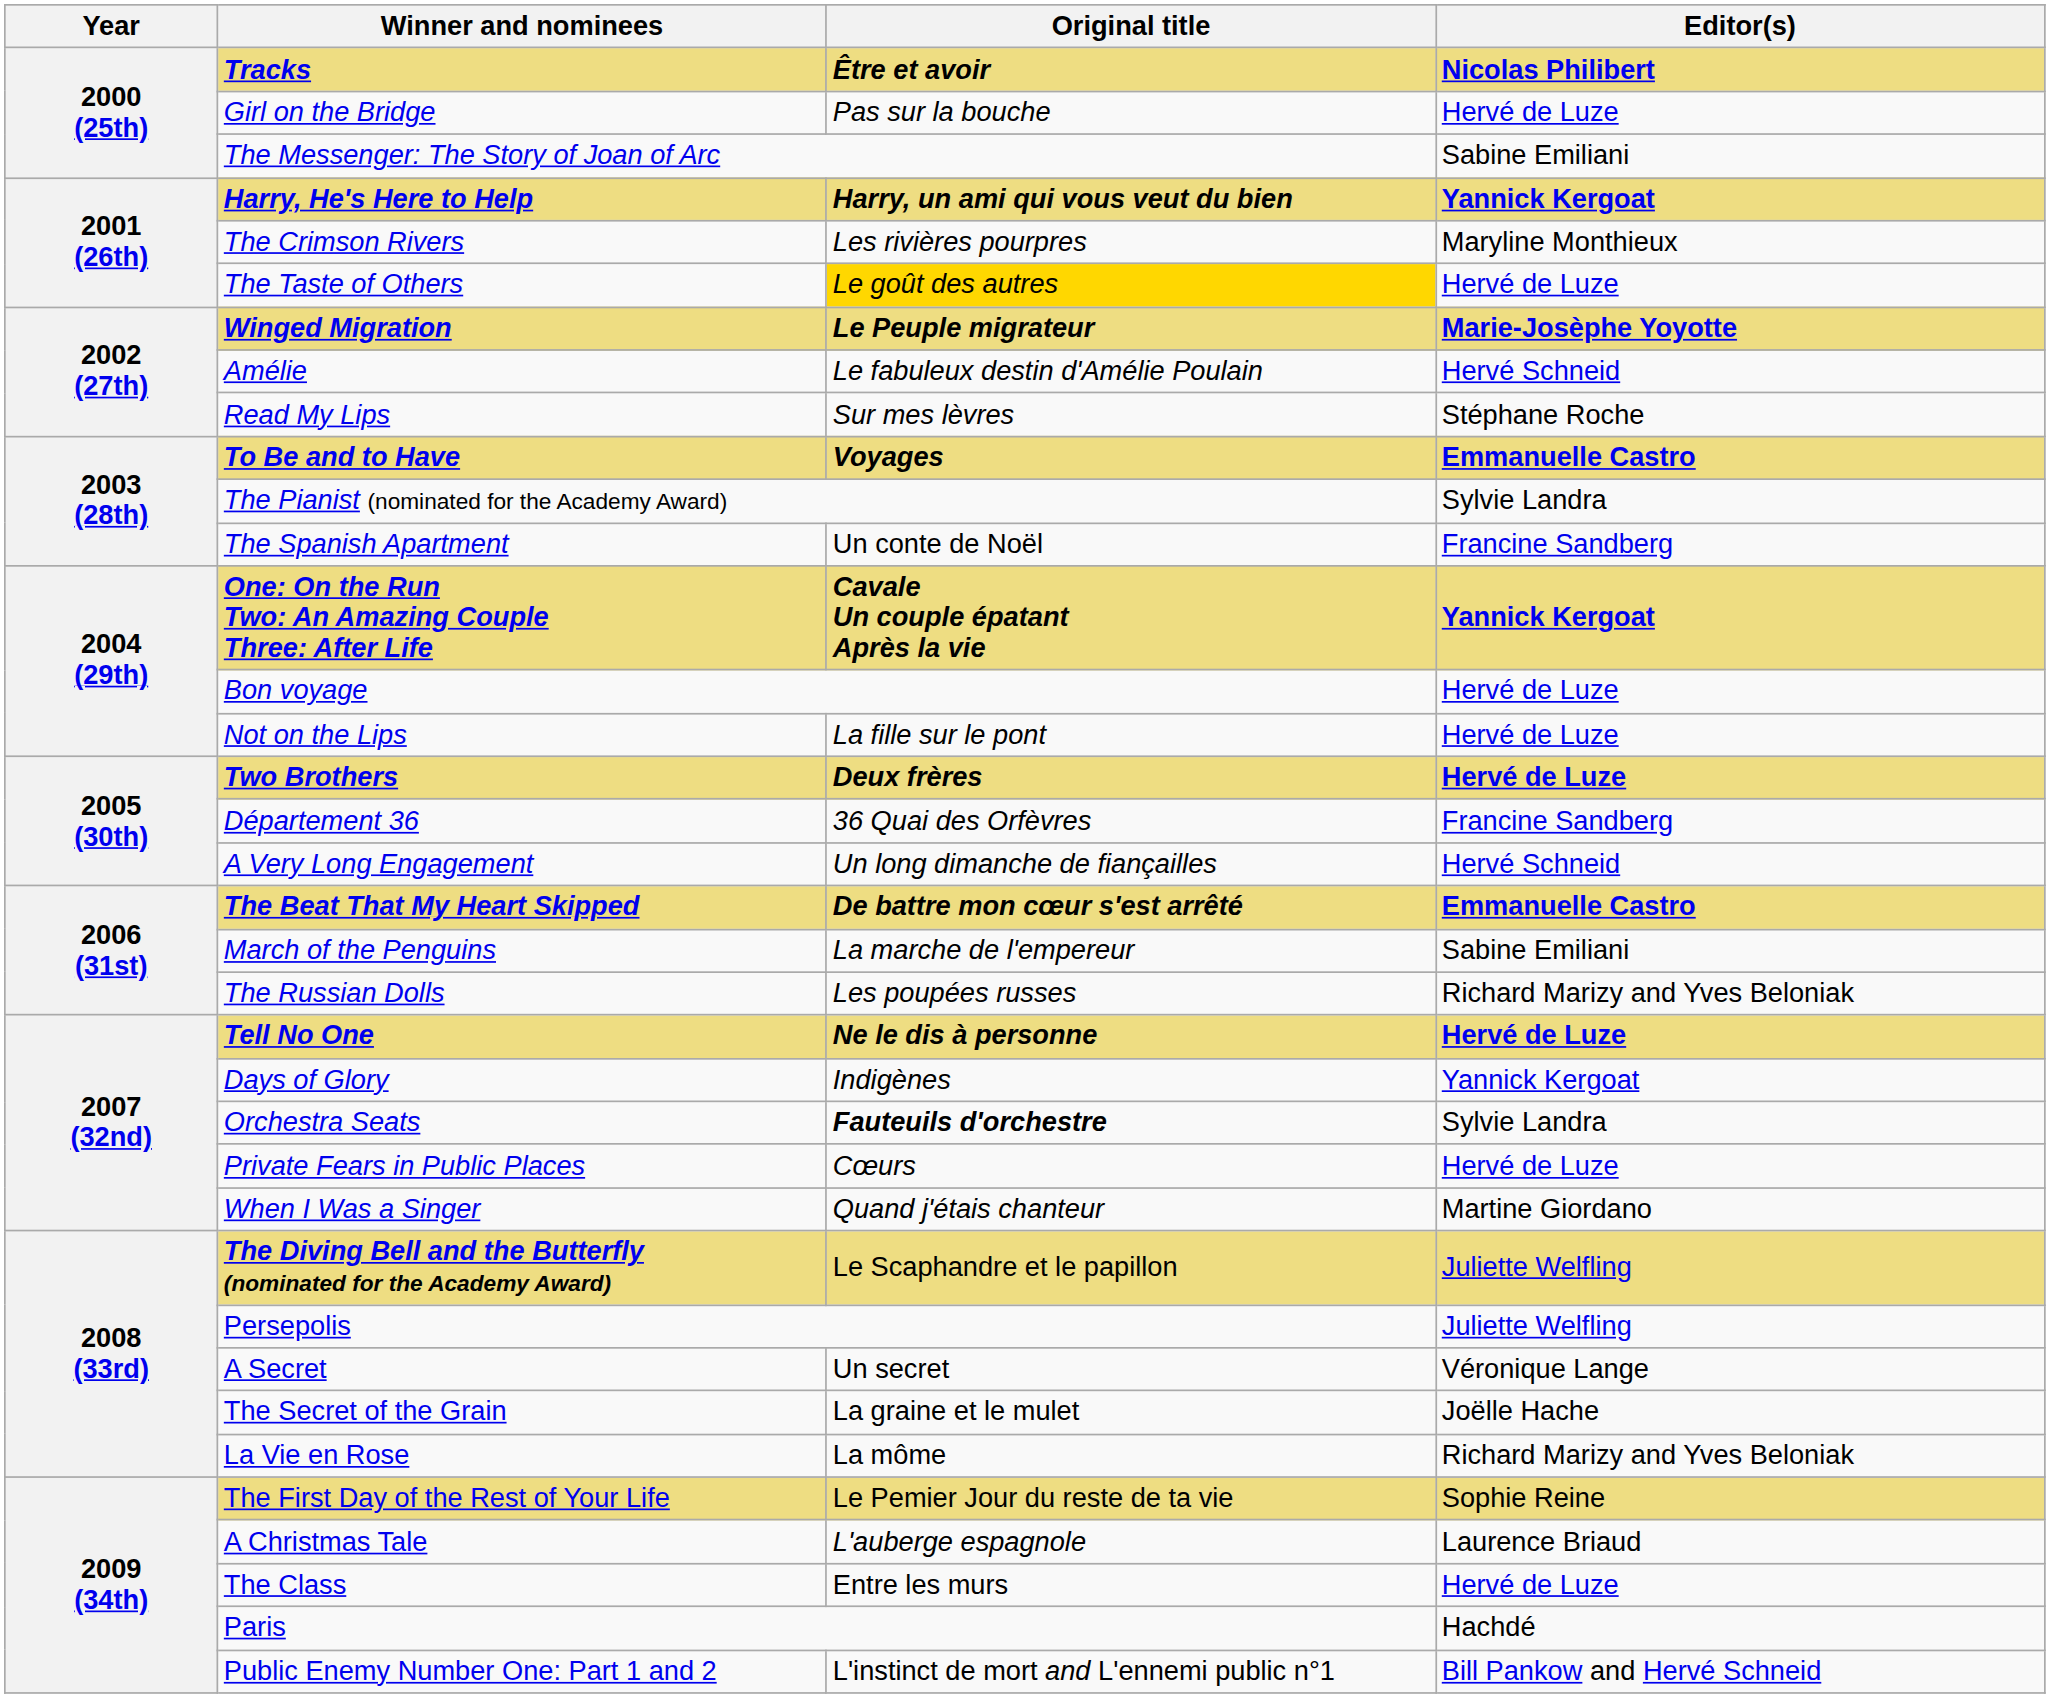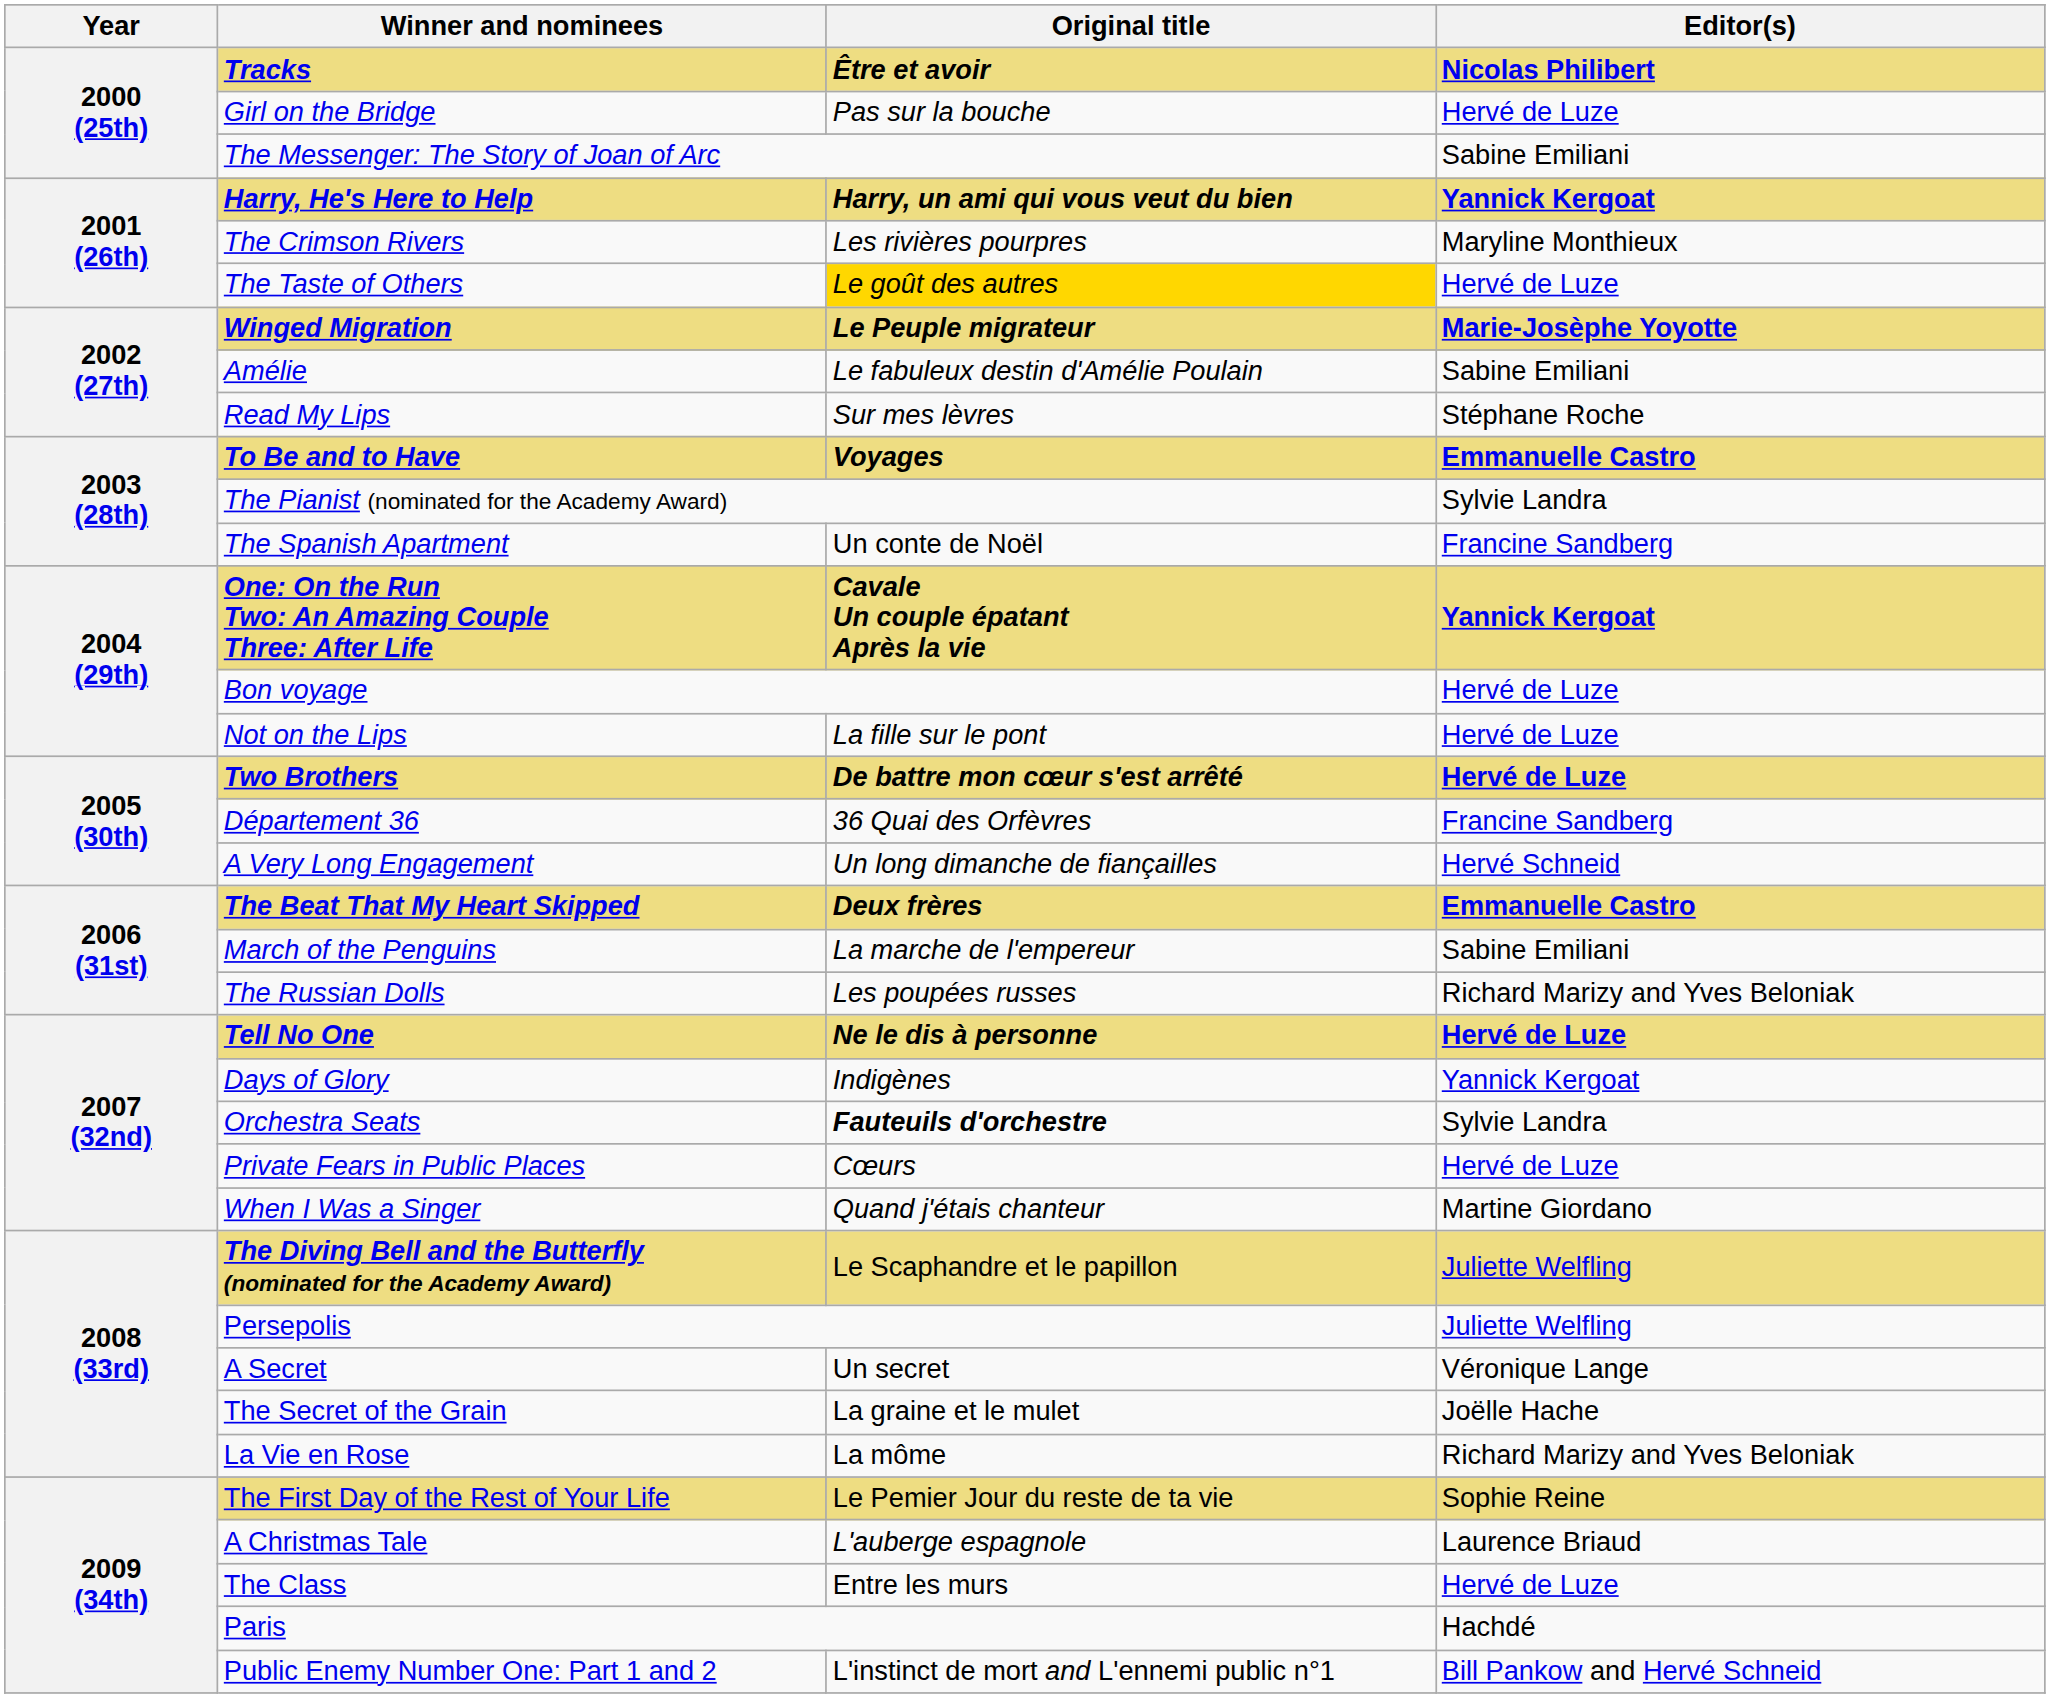 <table class="wikitable" style="width:95%;" cellpadding="5">
 <tr>
 <th style="width:100px;">Year</th>
 <th style="width:300px;">Winner and nominees</th>
 <th style="width:300px;">Original title</th>
 <th style="width:300px;">Editor(s)</th>
 </tr>
 <tr>
 <th rowspan="3" style="text-align:center;">2000<br><a href='#'>(25th)</a></th>
 <td style="background:#eedd82;"><em><a href='#'><strong>Tracks</strong></a></em></td>
 <td style="background:#eedd82;"><strong><em>Être et avoir</em></strong></td>
 <td style="background:#eedd82;"><a href='#'><strong>Nicolas Philibert</strong></a></td>
 </tr>
 <tr>
 <td><em><a href='#'>Girl on the Bridge</a></em></td>
 <td><em>Pas sur la bouche</em></td>
 <td><a href='#'>Hervé de Luze</a></td>
 </tr>
 <tr>
 <td colspan="2"><em><a href='#'>The Messenger: The Story of Joan of Arc</a></em></td>
 <td>Sabine Emiliani</td>
 </tr>
 <tr>
 <th rowspan="3" style="text-align:center;">2001<br><a href='#'>(26th)</a></th>
 <td style="background:#eedd82;"><em><a href='#'><strong>Harry, He's Here to Help</strong></a></em></td>
 <td style="background:#eedd82;"><strong><em>Harry, un ami qui vous veut du bien</em></strong></td>
 <td style="background:#eedd82;"><a href='#'><strong>Yannick Kergoat</strong></a></td>
 </tr>
 <tr>
 <td><em><a href='#'>The Crimson Rivers</a></em></td>
 <td><em>Les rivières pourpres</em></td>
 <td>Maryline Monthieux</td>
 </tr>
 <tr>
 <td><em><a href='#'>The Taste of Others</a></em></td>
 <td style="background: gold;"><em>Le goût des autres</em></td>
 <td><a href='#'>Hervé de Luze</a></td>
 </tr>
 <tr>
 <th rowspan="3" style="text-align:center;">2002<br><a href='#'>(27th)</a></th>
 <td style="background:#eedd82;"><em><a href='#'><strong>Winged Migration</strong></a></em></td>
 <td style="background:#eedd82;"><strong><em>Le Peuple migrateur</em></strong></td>
 <td style="background:#eedd82;"><a href='#'><strong>Marie-Josèphe Yoyotte</strong></a></td>
 </tr>
 <tr>
 <td><em><a href='#'>Amélie</a></em></td>
 <td><em>Le fabuleux destin d'Amélie Poulain</em></td>
-<td><a href='#'>Hervé Schneid</a></td>
+<td>Sabine Emiliani</td>
 </tr>
 <tr>
 <td><em><a href='#'>Read My Lips</a></em></td>
 <td><em>Sur mes lèvres</em></td>
 <td>Stéphane Roche</td>
 </tr>
 <tr>
 <th rowspan="3" style="text-align:center;">2003<br><a href='#'>(28th)</a></th>
 <td style="background:#eedd82;"><em><a href='#'><strong>To Be and to Have</strong></a></em></td>
 <td style="background:#eedd82;"><strong><em>Voyages</em></strong></td>
 <td style="background:#eedd82;"><a href='#'><strong>Emmanuelle Castro</strong></a></td>
 </tr>
 <tr>
 <td colspan="2"><em><a href='#'>The Pianist</a></em> <small>(nominated for the Academy Award)</small></td>
 <td>Sylvie Landra</td>
 </tr>
 <tr>
 <td><em><a href='#'>The Spanish Apartment</a></em></td>
 <td></em>Un conte de Noël<em></td>
 <td><a href='#'>Francine Sandberg</a></td>
 </tr>
 <tr>
 <th rowspan="3" style="text-align:center;">2004<br><a href='#'>(29th)</a></th>
 <td style="background:#eedd82;"><strong><em><a href='#'>One: On the Run</a><em><br></em><a href='#'>Two: An Amazing Couple</a><em><br></em><a href='#'>Three: After Life</a></em></strong></td>
 <td style="background:#eedd82;"><strong><em>Cavale<em><br></em>Un couple épatant<em><br></em>Après la vie</em></strong></td>
 <td style="background:#eedd82;"><a href='#'><strong>Yannick Kergoat</strong></a></td>
 </tr>
 <tr>
 <td colspan="2"><em><a href='#'>Bon voyage</a></em></td>
 <td><a href='#'>Hervé de Luze</a></td>
 </tr>
 <tr>
 <td><em><a href='#'>Not on the Lips</a></em></td>
 <td><em>La fille sur le pont</em></td>
 <td><a href='#'>Hervé de Luze</a></td>
 </tr>
 <tr>
 <th rowspan="3" style="text-align:center;">2005<br><a href='#'>(30th)</a></th>
 <td style="background:#eedd82;"><em><a href='#'><strong>Two Brothers</strong></a></em></td>
-<td style="background:#eedd82;"><strong><em>Deux frères</em></strong></td>
+<td style="background:#eedd82;"><strong><em>De battre mon cœur s'est arrêté</em></strong></td>
 <td style="background:#eedd82;"><a href='#'><strong>Hervé de Luze</strong></a></td>
 </tr>
 <tr>
 <td><em><a href='#'>Département 36</a></em></td>
 <td><em>36 Quai des Orfèvres</em></td>
 <td><a href='#'>Francine Sandberg</a></td>
 </tr>
 <tr>
 <td><em><a href='#'>A Very Long Engagement</a></em></td>
 <td><em>Un long dimanche de fiançailles</em></td>
 <td><a href='#'>Hervé Schneid</a></td>
 </tr>
 <tr>
 <th rowspan="3" style="text-align:center;">2006<br><a href='#'>(31st)</a></th>
 <td style="background:#eedd82;"><em><a href='#'><strong>The Beat That My Heart Skipped</strong></a></em></td>
-<td style="background:#eedd82;"><strong><em>De battre mon cœur s'est arrêté</em></strong></td>
+<td style="background:#eedd82;"><strong><em>Deux frères</em></strong></td>
 <td style="background:#eedd82;"><a href='#'><strong>Emmanuelle Castro</strong></a></td>
 </tr>
 <tr>
 <td><em><a href='#'>March of the Penguins</a></em></td>
 <td><em>La marche de l'empereur</em></td>
 <td>Sabine Emiliani</td>
 </tr>
 <tr>
 <td><em><a href='#'>The Russian Dolls</a></em></td>
 <td><em>Les poupées russes</em></td>
 <td>Richard Marizy and Yves Beloniak</td>
 </tr>
 <tr>
 <th rowspan="5" style="text-align:center;">2007<br><a href='#'>(32nd)</a></th>
 <td style="background:#eedd82;"><em><a href='#'><strong>Tell No One</strong></a></em></td>
 <td style="background:#eedd82;"><strong><em>Ne le dis à personne</em></strong></td>
 <td style="background:#eedd82;"><a href='#'><strong>Hervé de Luze</strong></a></td>
 </tr>
 <tr>
 <td><em><a href='#'>Days of Glory</a></em></td>
 <td><em>Indigènes</em></td>
 <td><a href='#'>Yannick Kergoat</a></td>
 </tr>
 <tr>
 <td><em><a href='#'>Orchestra Seats</a></em></td>
 <td><strong><em>Fauteuils d'orchestre</em></strong></td>
 <td>Sylvie Landra</td>
 </tr>
 <tr>
 <td><em><a href='#'>Private Fears in Public Places</a></em></td>
 <td><em>Cœurs</em></td>
 <td><a href='#'>Hervé de Luze</a></td>
 </tr>
 <tr>
 <td><em><a href='#'>When I Was a Singer</a></em></td>
 <td><em>Quand j'étais chanteur</em></td>
 <td>Martine Giordano</td>
 </tr>
 <tr>
 <th rowspan="5" style="text-align:center;">2008<br><a href='#'>(33rd)</a></th>
 <td style="background:#eedd82;"><strong><em><a href='#'>The Diving Bell and the Butterfly</a><em><br><small>(nominated for the Academy Award)</small><strong></td>
 <td style="background:#eedd82;"></em></strong>Le Scaphandre et le papillon<strong><em></td>
 <td style="background:#eedd82;"><a href='#'></strong>Juliette Welfling<strong></a></td>
 </tr>
 <tr>
 <td colspan="2"></em><a href='#'>Persepolis</a><em></td>
 <td><a href='#'>Juliette Welfling</a></td>
 </tr>
 <tr>
 <td></em><a href='#'>A Secret</a><em></td>
 <td></em>Un secret<em></td>
 <td>Véronique Lange</td>
 </tr>
 <tr>
 <td></em><a href='#'>The Secret of the Grain</a><em></td>
 <td></em>La graine et le mulet<em></td>
 <td>Joëlle Hache</td>
 </tr>
 <tr>
 <td></em><a href='#'>La Vie en Rose</a><em></td>
 <td></em>La môme<em></td>
 <td>Richard Marizy and Yves Beloniak</td>
 </tr>
 <tr>
 <th rowspan="5" style="text-align:center;">2009<br><a href='#'>(34th)</a></th>
 <td style="background:#eedd82;"></em><a href='#'></strong>The First Day of the Rest of Your Life<strong></a><em></td>
 <td style="background:#eedd82;"></em></strong>Le Pemier Jour du reste de ta vie<strong><em></td>
 <td style="background:#eedd82;"></strong>Sophie Reine<strong></td>
 </tr>
 <tr>
 <td></em><a href='#'>A Christmas Tale</a><em></td>
 <td><em>L'auberge espagnole</em></td>
 <td>Laurence Briaud</td>
 </tr>
 <tr>
 <td></em><a href='#'>The Class</a><em></td>
 <td></em>Entre les murs<em></td>
 <td><a href='#'>Hervé de Luze</a></td>
 </tr>
 <tr>
 <td colspan="2"></em><a href='#'>Paris</a><em></td>
 <td>Hachdé</td>
 </tr>
 <tr>
 <td></em><a href='#'>Public Enemy Number One: Part 1 and 2</a><em></td>
 <td></em>L'instinct de mort<em> and </em>L'ennemi public n°1<em></td>
 <td><a href='#'>Bill Pankow</a> and <a href='#'>Hervé Schneid</a></td>
 </tr>
 </table>
